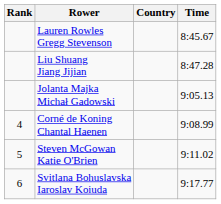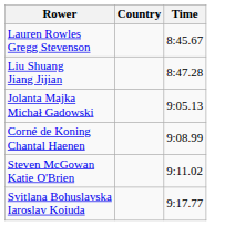 <table class="wikitable" style="text-align:center">
 <tr>
-<th>Rank</th>
 <th>Rower</th>
 <th>Country</th>
 <th>Time</th>
 </tr>
 <tr>
-<td></td>
 <td align="left"><a href='#'>Lauren Rowles</a><br><a href='#'>Gregg Stevenson</a></td>
 <td align="left"></td>
 <td>8:45.67</td>
 </tr>
 <tr>
-<td></td>
 <td align="left"><a href='#'>Liu Shuang</a><br><a href='#'>Jiang Jijian</a></td>
 <td align="left"></td>
 <td>8:47.28</td>
 </tr>
 <tr>
-<td></td>
 <td align="left"><a href='#'>Jolanta Majka</a><br><a href='#'>Michał Gadowski</a></td>
 <td align="left"></td>
 <td>9:05.13</td>
 </tr>
 <tr>
-<td>4</td>
 <td align="left"><a href='#'>Corné de Koning</a><br><a href='#'>Chantal Haenen</a></td>
 <td align="left"></td>
 <td>9:08.99</td>
 </tr>
 <tr>
-<td>5</td>
 <td align="left"><a href='#'>Steven McGowan</a><br><a href='#'>Katie O'Brien</a></td>
 <td align="left"></td>
 <td>9:11.02</td>
 </tr>
 <tr>
-<td>6</td>
 <td align="left"><a href='#'>Svitlana Bohuslavska</a><br><a href='#'>Iaroslav Koiuda</a></td>
 <td align="left"></td>
 <td>9:17.77</td>
 </tr>
 </table>
